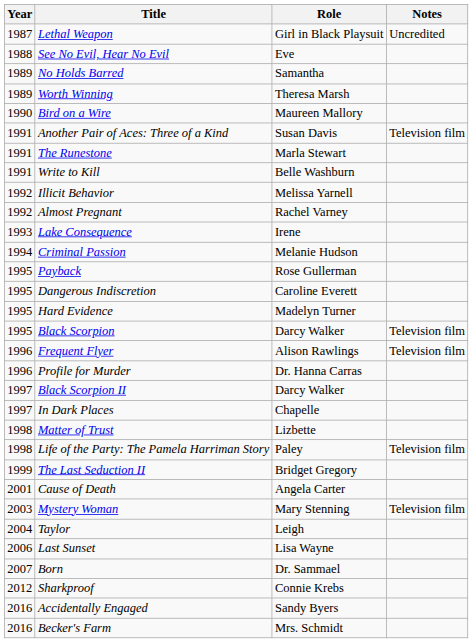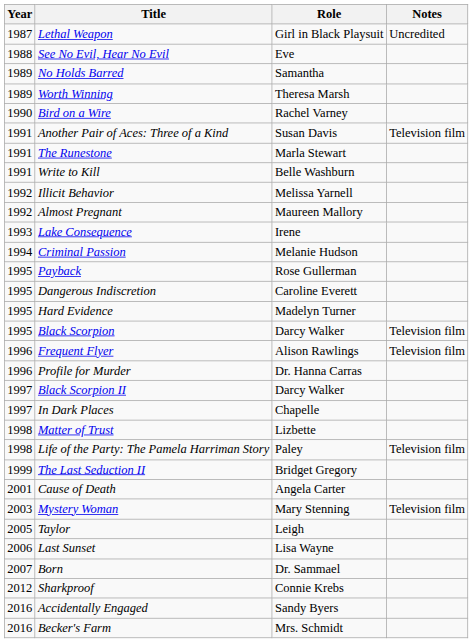 <table class="wikitable sortable">
 <tr>
 <th>Year</th>
 <th>Title</th>
 <th>Role</th>
 <th class="unsortable">Notes</th>
 </tr>
 <tr>
 <td>1987</td>
 <td><em><a href='#'>Lethal Weapon</a></em></td>
 <td>Girl in Black Playsuit</td>
 <td>Uncredited</td>
 </tr>
 <tr>
 <td>1988</td>
 <td><em><a href='#'>See No Evil, Hear No Evil</a></em></td>
 <td>Eve</td>
 <td></td>
 </tr>
 <tr>
 <td>1989</td>
 <td><em><a href='#'>No Holds Barred</a></em></td>
 <td>Samantha</td>
 <td></td>
 </tr>
 <tr>
 <td>1989</td>
 <td><em> <a href='#'>Worth Winning</a></em></td>
 <td>Theresa Marsh</td>
 <td></td>
 </tr>
 <tr>
 <td>1990</td>
 <td><em><a href='#'>Bird on a Wire</a></em></td>
-<td>Maureen Mallory</td>
+<td>Rachel Varney</td>
 <td></td>
 </tr>
 <tr>
 <td>1991</td>
 <td><em>Another Pair of Aces: Three of a Kind </em></td>
 <td>Susan Davis</td>
 <td>Television film</td>
 </tr>
 <tr>
 <td>1991</td>
 <td><em><a href='#'>The Runestone</a> </em></td>
 <td>Marla Stewart</td>
 <td></td>
 </tr>
 <tr>
 <td>1991</td>
 <td><em>Write to Kill </em></td>
 <td>Belle Washburn</td>
 <td></td>
 </tr>
 <tr>
 <td>1992</td>
 <td><em>Illicit Behavior</em></td>
 <td>Melissa Yarnell</td>
 <td></td>
 </tr>
 <tr>
 <td>1992</td>
 <td><em>Almost Pregnant</em></td>
-<td>Rachel Varney</td>
+<td>Maureen Mallory</td>
 <td></td>
 </tr>
 <tr>
 <td>1993</td>
 <td><em><a href='#'>Lake Consequence</a> </em></td>
 <td>Irene</td>
 <td></td>
 </tr>
 <tr>
 <td>1994</td>
 <td><em><a href='#'>Criminal Passion</a></em></td>
 <td>Melanie Hudson</td>
 <td></td>
 </tr>
 <tr>
 <td>1995</td>
 <td><em><a href='#'>Payback</a></em></td>
 <td>Rose Gullerman</td>
 <td></td>
 </tr>
 <tr>
 <td>1995</td>
 <td><em>Dangerous Indiscretion</em></td>
 <td>Caroline Everett</td>
 <td></td>
 </tr>
 <tr>
 <td>1995</td>
 <td><em>Hard Evidence</em></td>
 <td>Madelyn Turner</td>
 <td></td>
 </tr>
 <tr>
 <td>1995</td>
 <td><em><a href='#'>Black Scorpion</a>  </em></td>
 <td>Darcy Walker</td>
 <td>Television film</td>
 </tr>
 <tr>
 <td>1996</td>
 <td><em><a href='#'>Frequent Flyer</a></em></td>
 <td>Alison Rawlings</td>
 <td>Television film</td>
 </tr>
 <tr>
 <td>1996</td>
 <td><em>Profile for Murder</em></td>
 <td>Dr. Hanna Carras</td>
 <td></td>
 </tr>
 <tr>
 <td>1997</td>
 <td><em><a href='#'>Black Scorpion II</a>  </em></td>
 <td>Darcy Walker</td>
 <td></td>
 </tr>
 <tr>
 <td>1997</td>
 <td><em>In Dark Places </em></td>
 <td>Chapelle</td>
 <td></td>
 </tr>
 <tr>
 <td>1998</td>
 <td><em><a href='#'>Matter of Trust</a></em></td>
 <td>Lizbette</td>
 <td></td>
 </tr>
 <tr>
 <td>1998</td>
 <td><em>Life of the Party: The Pamela Harriman Story</em></td>
 <td>Paley</td>
 <td>Television film</td>
 </tr>
 <tr>
 <td>1999</td>
 <td><em><a href='#'>The Last Seduction II</a>  </em></td>
 <td>Bridget Gregory</td>
 <td></td>
 </tr>
 <tr>
 <td>2001</td>
 <td><em>Cause of Death </em></td>
 <td>Angela Carter</td>
 <td></td>
 </tr>
 <tr>
 <td>2003</td>
 <td><em><a href='#'>Mystery Woman</a>  </em></td>
 <td>Mary Stenning</td>
 <td>Television film</td>
 </tr>
 <tr>
-<td>2004</td>
+<td>2005</td>
 <td><em>Taylor </em></td>
 <td>Leigh</td>
 <td></td>
 </tr>
 <tr>
 <td>2006</td>
 <td><em>Last Sunset</em></td>
 <td>Lisa Wayne</td>
 <td></td>
 </tr>
 <tr>
 <td>2007</td>
 <td><em>Born</em></td>
 <td>Dr. Sammael</td>
 <td></td>
 </tr>
 <tr>
 <td>2012</td>
 <td><em>Sharkproof</em></td>
 <td>Connie Krebs</td>
 <td></td>
 </tr>
 <tr>
 <td>2016</td>
 <td><em>Accidentally Engaged</em></td>
 <td>Sandy Byers</td>
 <td></td>
 </tr>
 <tr>
 <td>2016</td>
 <td><em>Becker's Farm </em></td>
 <td>Mrs. Schmidt</td>
 <td></td>
 </tr>
 </table>
